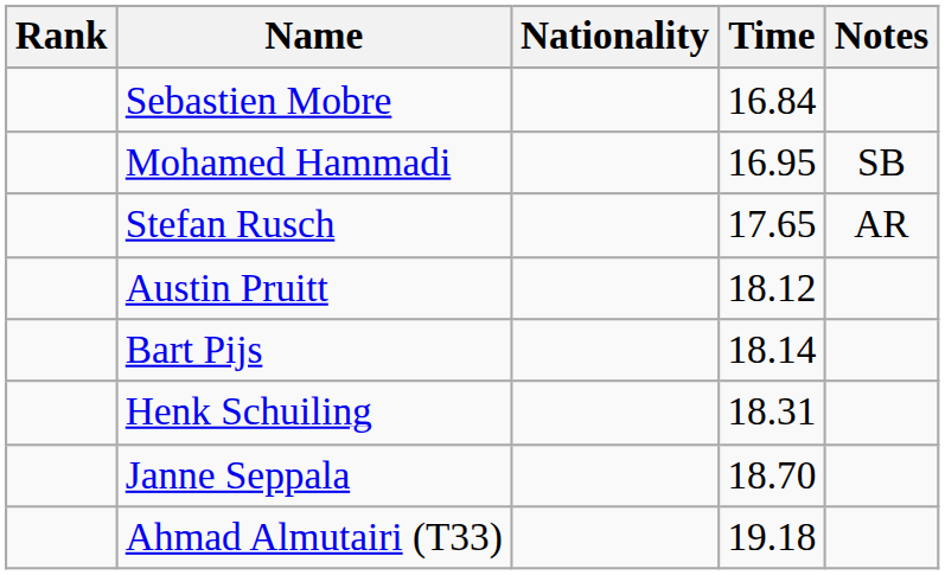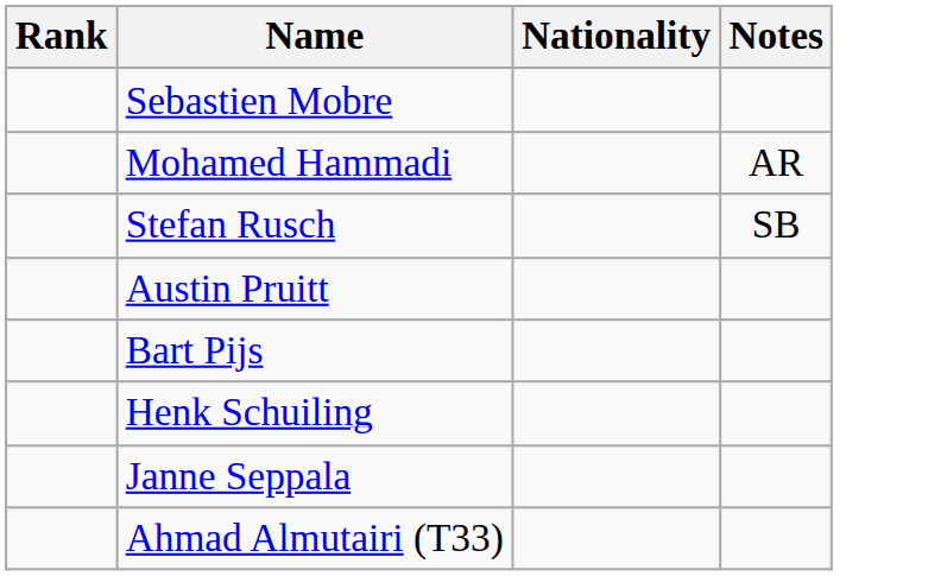 <table class="wikitable sortable" style="text-align:center">
 <tr>
 <th>Rank</th>
 <th>Name</th>
 <th>Nationality</th>
-<th>Time</th>
 <th>Notes</th>
 </tr>
 <tr>
 <td></td>
 <td align=left><a href='#'>Sebastien Mobre</a></td>
 <td align=left></td>
-<td>16.84</td>
 <td></td>
 </tr>
 <tr>
 <td></td>
 <td align=left><a href='#'>Mohamed Hammadi</a></td>
 <td align=left></td>
-<td>16.95</td>
-<td>SB</td>
+<td>AR</td>
 </tr>
 <tr>
 <td></td>
 <td align=left><a href='#'>Stefan Rusch</a></td>
 <td align=left></td>
-<td>17.65</td>
-<td>AR</td>
+<td>SB</td>
 </tr>
 <tr>
 <td></td>
 <td align=left><a href='#'>Austin Pruitt</a></td>
 <td align=left></td>
-<td>18.12</td>
 <td></td>
 </tr>
 <tr>
 <td></td>
 <td align=left><a href='#'>Bart Pijs</a></td>
 <td align=left></td>
-<td>18.14</td>
 <td></td>
 </tr>
 <tr>
 <td></td>
 <td align=left><a href='#'>Henk Schuiling</a></td>
 <td align=left></td>
-<td>18.31</td>
 <td></td>
 </tr>
 <tr>
 <td></td>
 <td align=left><a href='#'>Janne Seppala</a></td>
 <td align=left></td>
-<td>18.70</td>
 <td></td>
 </tr>
 <tr>
 <td></td>
 <td align=left><a href='#'>Ahmad Almutairi</a> (T33)</td>
 <td align=left></td>
-<td>19.18</td>
 <td></td>
 </tr>
 </table>
